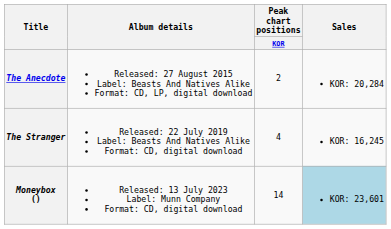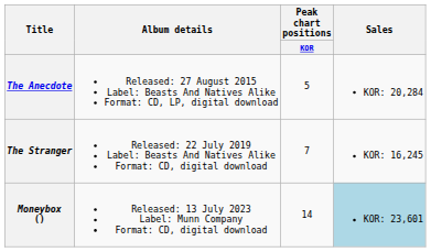 <table class="wikitable plainrowheaders" style="text-align:center;">
 <tr>
 <th scope="col" rowspan="2">Title</th>
 <th scope="col" rowspan="2">Album details</th>
 <th scope="col" colspan="1" style="width:5em;">Peak chart positions</th>
 <th scope="col" rowspan="2">Sales</th>
 </tr>
 <tr>
 <th><small><a href='#'>KOR</a></small><br></th>
 </tr>
 <tr>
 <th scope="row"><em><a href='#'>The Anecdote</a></em></th>
 <td><br><ul><li>Released: 27 August 2015</li><li>Label: Beasts And Natives Alike</li><li>Format: CD, LP, digital download</li></ul></td>
-<td>2</td>
+<td>5</td>
 <td><br><ul><li>KOR: 20,284</li></ul></td>
 </tr>
 <tr>
 <th scope="row"><em>The Stranger</em></th>
 <td><br><ul><li>Released: 22 July 2019</li><li>Label: Beasts And Natives Alike</li><li>Format: CD, digital download</li></ul></td>
-<td>4</td>
+<td>7</td>
 <td><br><ul><li>KOR: 16,245</li></ul></td>
 </tr>
 <tr>
 <th scope="row"><em>Moneybox</em><br>()</th>
 <td><br><ul><li>Released: 13 July 2023</li><li>Label: Munn Company</li><li>Format: CD, digital download</li></ul></td>
 <td>14</td>
 <td style="background: lightblue;"><br><ul><li>KOR: 23,601</li></ul></td>
 </tr>
 </table>
